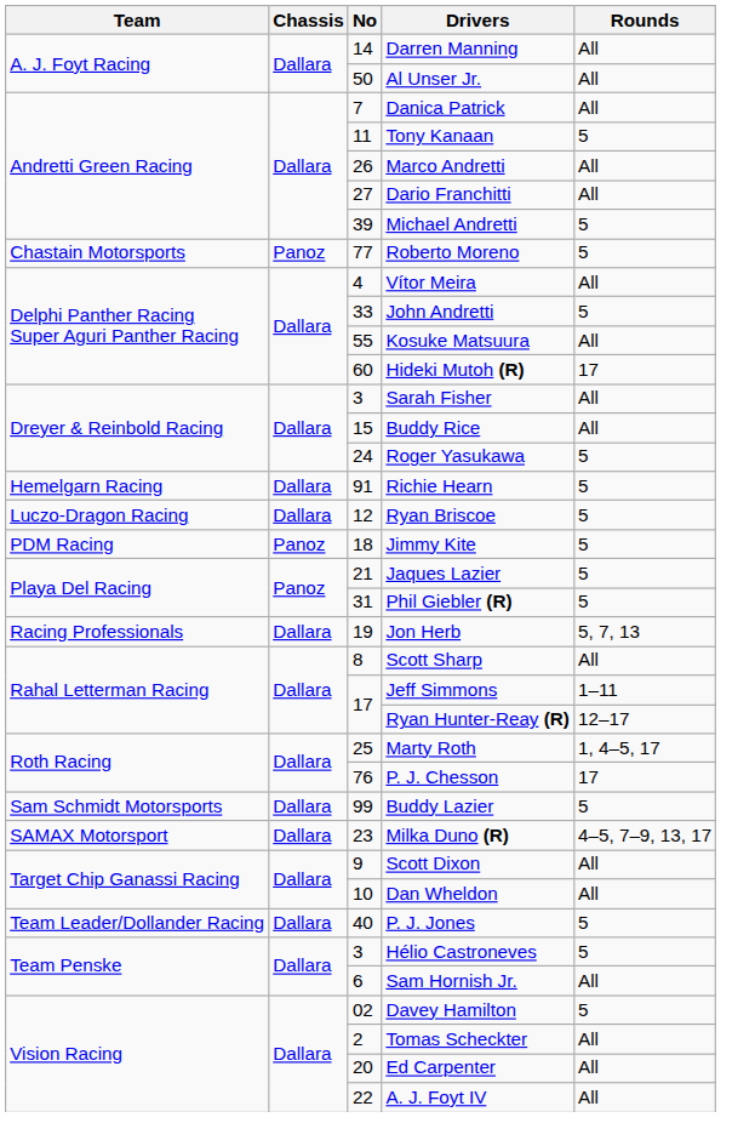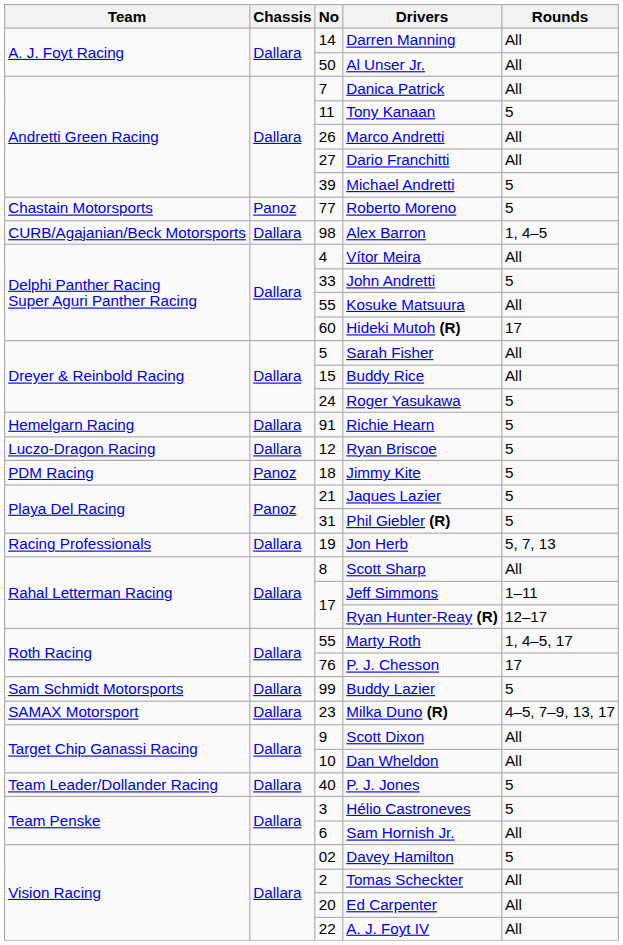 <table class="wikitable" style="font-size: 85%">
 <tr>
 <th>Team</th>
 <th>Chassis</th>
 <th>No</th>
 <th>Drivers</th>
 <th>Rounds</th>
 </tr>
 <tr>
 <td rowspan="2"><a href='#'>A. J. Foyt Racing</a></td>
 <td rowspan="2"><a href='#'>Dallara</a></td>
 <td>14</td>
 <td> <a href='#'>Darren Manning</a></td>
 <td>All</td>
 </tr>
 <tr>
 <td>50</td>
 <td> <a href='#'>Al Unser Jr.</a></td>
 <td>All</td>
 </tr>
 <tr>
 <td rowspan="5"><a href='#'>Andretti Green Racing</a></td>
 <td rowspan="5"><a href='#'>Dallara</a></td>
 <td>7</td>
 <td> <a href='#'>Danica Patrick</a></td>
 <td>All</td>
 </tr>
 <tr>
 <td>11</td>
 <td> <a href='#'>Tony Kanaan</a></td>
 <td>5</td>
 </tr>
 <tr>
 <td>26</td>
 <td> <a href='#'>Marco Andretti</a></td>
 <td>All</td>
 </tr>
 <tr>
 <td>27</td>
 <td> <a href='#'>Dario Franchitti</a></td>
 <td>All</td>
 </tr>
 <tr>
 <td>39</td>
 <td> <a href='#'>Michael Andretti</a></td>
 <td>5</td>
 </tr>
 <tr>
 <td><a href='#'>Chastain Motorsports</a></td>
 <td><a href='#'>Panoz</a></td>
 <td>77</td>
 <td> <a href='#'>Roberto Moreno</a></td>
 <td>5</td>
 </tr>
 <tr>
+<td><a href='#'>CURB/Agajanian/Beck Motorsports</a></td>
+<td><a href='#'>Dallara</a></td>
+<td>98</td>
+<td> <a href='#'>Alex Barron</a></td>
+<td>1, 4–5</td>
+</tr>
+<tr>
 <td rowspan="4"><a href='#'>Delphi Panther Racing</a><br><a href='#'>Super Aguri Panther Racing</a></td>
 <td rowspan="4"><a href='#'>Dallara</a></td>
 <td>4</td>
 <td> <a href='#'>Vítor Meira</a></td>
 <td>All</td>
 </tr>
 <tr>
 <td>33</td>
 <td> <a href='#'>John Andretti</a></td>
 <td>5</td>
 </tr>
 <tr>
 <td>55</td>
 <td> <a href='#'>Kosuke Matsuura</a></td>
 <td>All</td>
 </tr>
 <tr>
 <td>60</td>
 <td> <a href='#'>Hideki Mutoh</a> <strong>(R)</strong></td>
 <td>17</td>
 </tr>
 <tr>
 <td rowspan="3"><a href='#'>Dreyer & Reinbold Racing</a></td>
 <td rowspan="3"><a href='#'>Dallara</a></td>
-<td>3</td>
+<td>5</td>
 <td> <a href='#'>Sarah Fisher</a></td>
 <td>All</td>
 </tr>
 <tr>
 <td>15</td>
 <td> <a href='#'>Buddy Rice</a></td>
 <td>All</td>
 </tr>
 <tr>
 <td>24</td>
 <td> <a href='#'>Roger Yasukawa</a></td>
 <td>5</td>
 </tr>
 <tr>
 <td><a href='#'>Hemelgarn Racing</a></td>
 <td><a href='#'>Dallara</a></td>
 <td>91</td>
 <td> <a href='#'>Richie Hearn</a></td>
 <td>5</td>
 </tr>
 <tr>
 <td><a href='#'>Luczo-Dragon Racing</a></td>
 <td><a href='#'>Dallara</a></td>
 <td>12</td>
 <td> <a href='#'>Ryan Briscoe</a></td>
 <td>5</td>
 </tr>
 <tr>
 <td><a href='#'>PDM Racing</a></td>
 <td><a href='#'>Panoz</a></td>
 <td>18</td>
 <td> <a href='#'>Jimmy Kite</a></td>
 <td>5</td>
 </tr>
 <tr>
 <td rowspan="2"><a href='#'>Playa Del Racing</a></td>
 <td rowspan="2"><a href='#'>Panoz</a></td>
 <td>21</td>
 <td> <a href='#'>Jaques Lazier</a></td>
 <td>5</td>
 </tr>
 <tr>
 <td>31</td>
 <td> <a href='#'>Phil Giebler</a> <strong>(R)</strong></td>
 <td>5</td>
 </tr>
 <tr>
 <td><a href='#'>Racing Professionals</a></td>
 <td><a href='#'>Dallara</a></td>
 <td>19</td>
 <td> <a href='#'>Jon Herb</a></td>
 <td>5, 7, 13</td>
 </tr>
 <tr>
 <td rowspan="3"><a href='#'>Rahal Letterman Racing</a></td>
 <td rowspan="3"><a href='#'>Dallara</a></td>
 <td>8</td>
 <td> <a href='#'>Scott Sharp</a></td>
 <td>All</td>
 </tr>
 <tr>
 <td rowspan=2>17</td>
 <td> <a href='#'>Jeff Simmons</a></td>
 <td>1–11</td>
 </tr>
 <tr>
 <td> <a href='#'>Ryan Hunter-Reay</a> <strong>(R)</strong></td>
 <td>12–17</td>
 </tr>
 <tr>
 <td rowspan="2"><a href='#'>Roth Racing</a></td>
 <td rowspan="2"><a href='#'>Dallara</a></td>
-<td>25</td>
+<td>55</td>
 <td> <a href='#'>Marty Roth</a></td>
 <td>1, 4–5, 17</td>
 </tr>
 <tr>
 <td>76</td>
 <td> <a href='#'>P. J. Chesson</a></td>
 <td>17</td>
 </tr>
 <tr>
 <td><a href='#'>Sam Schmidt Motorsports</a></td>
 <td><a href='#'>Dallara</a></td>
 <td>99</td>
 <td> <a href='#'>Buddy Lazier</a></td>
 <td>5</td>
 </tr>
 <tr>
 <td><a href='#'>SAMAX Motorsport</a></td>
 <td><a href='#'>Dallara</a></td>
 <td>23</td>
 <td> <a href='#'>Milka Duno</a> <strong>(R)</strong></td>
 <td>4–5, 7–9, 13, 17</td>
 </tr>
 <tr>
 <td rowspan="2"><a href='#'>Target Chip Ganassi Racing</a></td>
 <td rowspan="2"><a href='#'>Dallara</a></td>
 <td>9</td>
 <td> <a href='#'>Scott Dixon</a></td>
 <td>All</td>
 </tr>
 <tr>
 <td>10</td>
 <td> <a href='#'>Dan Wheldon</a></td>
 <td>All</td>
 </tr>
 <tr>
 <td><a href='#'>Team Leader/Dollander Racing</a></td>
 <td><a href='#'>Dallara</a></td>
 <td>40</td>
 <td> <a href='#'>P. J. Jones</a></td>
 <td>5</td>
 </tr>
 <tr>
 <td rowspan="2"><a href='#'>Team Penske</a></td>
 <td rowspan="2"><a href='#'>Dallara</a></td>
 <td>3</td>
 <td> <a href='#'>Hélio Castroneves</a></td>
 <td>5</td>
 </tr>
 <tr>
 <td>6</td>
 <td> <a href='#'>Sam Hornish Jr.</a></td>
 <td>All</td>
 </tr>
 <tr>
 <td rowspan="4"><a href='#'>Vision Racing</a></td>
 <td rowspan="4"><a href='#'>Dallara</a></td>
 <td>02</td>
 <td> <a href='#'>Davey Hamilton</a></td>
 <td>5</td>
 </tr>
 <tr>
 <td>2</td>
 <td> <a href='#'>Tomas Scheckter</a></td>
 <td>All</td>
 </tr>
 <tr>
 <td>20</td>
 <td> <a href='#'>Ed Carpenter</a></td>
 <td>All</td>
 </tr>
 <tr>
 <td>22</td>
 <td> <a href='#'>A. J. Foyt IV</a></td>
 <td>All</td>
 </tr>
 </table>
